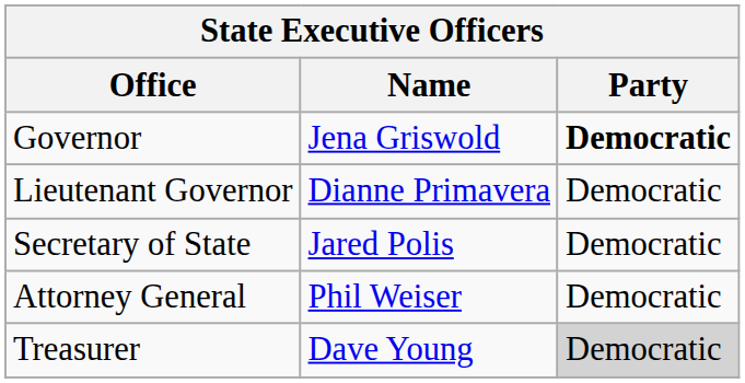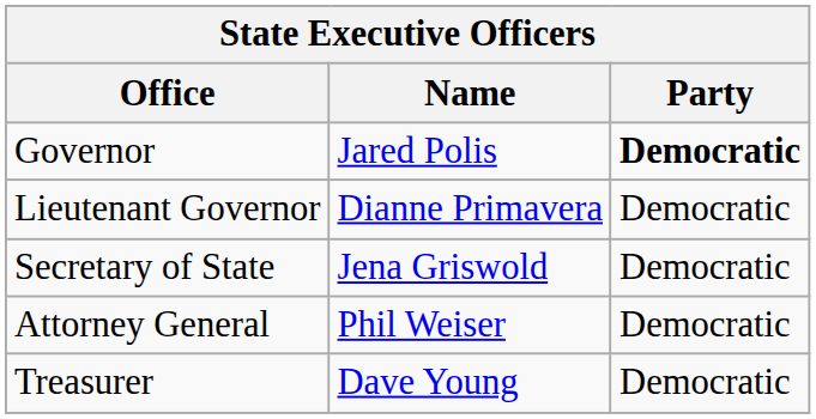 <table class="wikitable floatright">
 <tr>
 <th colspan="6">State Executive Officers</th>
 </tr>
 <tr>
 <th>Office</th>
 <th>Name</th>
 <th>Party</th>
 </tr>
 <tr>
 <td>Governor</td>
-<td><a href='#'>Jena Griswold</a></td>
+<td><a href='#'>Jared Polis</a></td>
 <td><strong>Democratic</strong></td>
 </tr>
 <tr>
 <td>Lieutenant Governor</td>
 <td><a href='#'>Dianne Primavera</a></td>
 <td>Democratic</td>
 </tr>
 <tr>
 <td>Secretary of State</td>
-<td><a href='#'>Jared Polis</a></td>
+<td><a href='#'>Jena Griswold</a></td>
 <td>Democratic</td>
 </tr>
 <tr>
 <td>Attorney General</td>
 <td><a href='#'>Phil Weiser</a></td>
 <td>Democratic</td>
 </tr>
 <tr>
 <td>Treasurer</td>
 <td><a href='#'>Dave Young</a></td>
-<td style="background: lightgrey;">Democratic</td>
+<td>Democratic</td>
 </tr>
 </table>
